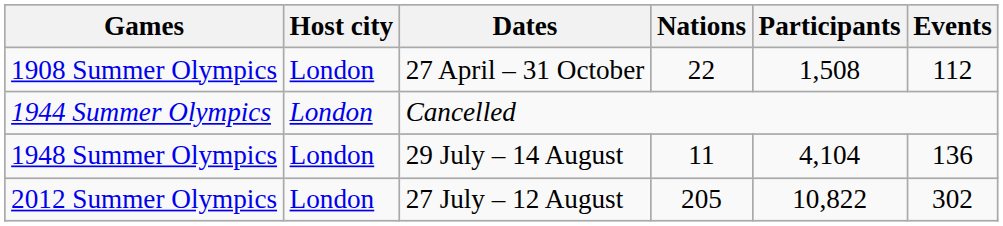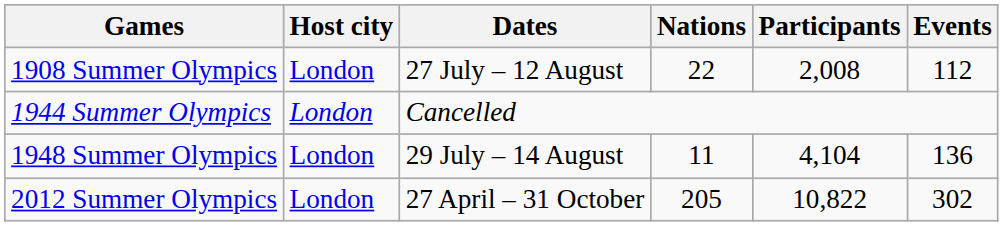 <table class="wikitable">
 <tr>
 <th>Games</th>
 <th>Host city</th>
 <th>Dates</th>
 <th>Nations</th>
 <th>Participants</th>
 <th>Events</th>
 </tr>
 <tr>
 <td><a href='#'>1908 Summer Olympics</a></td>
 <td><a href='#'>London</a></td>
-<td>27 April – 31 October</td>
+<td>27 July – 12 August</td>
 <td style="text-align:center;">22</td>
-<td style="text-align:center;">1,508</td>
+<td style="text-align:center;">2,008</td>
 <td style="text-align:center;">112</td>
 </tr>
 <tr>
 <td><em><a href='#'>1944 Summer Olympics</a></em></td>
 <td><em><a href='#'>London</a></em></td>
 <td colspan=4><em>Cancelled</em></td>
 </tr>
 <tr>
 <td><a href='#'>1948 Summer Olympics</a></td>
 <td><a href='#'>London</a></td>
 <td>29 July – 14 August</td>
 <td style="text-align:center;">11</td>
 <td style="text-align:center;">4,104</td>
 <td style="text-align:center;">136</td>
 </tr>
 <tr>
 <td><a href='#'>2012 Summer Olympics</a></td>
 <td><a href='#'>London</a></td>
-<td>27 July – 12 August</td>
+<td>27 April – 31 October</td>
 <td style="text-align:center;">205</td>
 <td style="text-align:center;">10,822</td>
 <td style="text-align:center;">302</td>
 </tr>
 </table>
